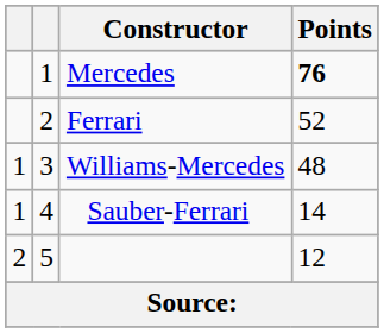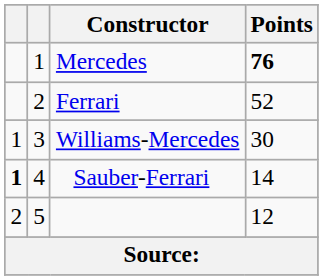 <table class="wikitable" style="font-size: 85%;">
 <tr>
 <th></th>
 <th></th>
 <th>Constructor</th>
 <th>Points</th>
 </tr>
 <tr>
 <td align="left"></td>
 <td align="center">1</td>
 <td> <a href='#'>Mercedes</a></td>
 <td align="left"><strong>76</strong></td>
 </tr>
 <tr>
 <td align="left"></td>
 <td align="center">2</td>
 <td> <a href='#'>Ferrari</a></td>
 <td align="left">52</td>
 </tr>
 <tr>
 <td align="left"> 1</td>
 <td align="center">3</td>
 <td> <a href='#'>Williams</a>-<a href='#'>Mercedes</a></td>
-<td align="left">48</td>
+<td align="left">30</td>
 </tr>
 <tr>
-<td align="left"> 1</td>
+<td align="left"><strong> 1</strong></td>
 <td align="center">4</td>
 <td>   <a href='#'>Sauber</a>-<a href='#'>Ferrari</a></td>
 <td align="left">14</td>
 </tr>
 <tr>
 <td align="left"> 2</td>
 <td align="center">5</td>
 <td></td>
 <td align="left">12</td>
 </tr>
 <tr>
 <th colspan=4>Source:</th>
 </tr>
 </table>
